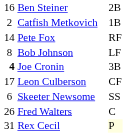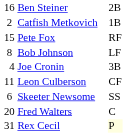 <table>
 <tr>
 <td>16</td>
 <td><a href='#'>Ben Steiner</a></td>
 <td>2B</td>
 </tr>
 <tr>
 <td> 2</td>
 <td><a href='#'>Catfish Metkovich</a></td>
 <td>1B</td>
 </tr>
 <tr>
-<td>14</td>
+<td>15</td>
 <td><a href='#'>Pete Fox</a></td>
 <td>RF</td>
 </tr>
 <tr>
 <td> 8</td>
 <td><a href='#'>Bob Johnson</a>    </td>
 <td>LF</td>
 </tr>
 <tr>
-<td><strong>  4</strong></td>
+<td>  4</td>
 <td><a href='#'>Joe Cronin</a></td>
 <td>3B</td>
 </tr>
 <tr>
-<td>17</td>
+<td>11</td>
 <td><a href='#'>Leon Culberson</a></td>
 <td>CF</td>
 </tr>
 <tr>
 <td> 6</td>
 <td><a href='#'>Skeeter Newsome</a>    </td>
 <td>SS</td>
 </tr>
 <tr>
-<td>26</td>
+<td>20</td>
 <td><a href='#'>Fred Walters</a></td>
 <td>C</td>
 </tr>
 <tr>
 <td>31</td>
 <td><a href='#'>Rex Cecil</a></td>
 <td style="background: lightyellow;">P</td>
 </tr>
 <tr>
 </tr>
 </table>
